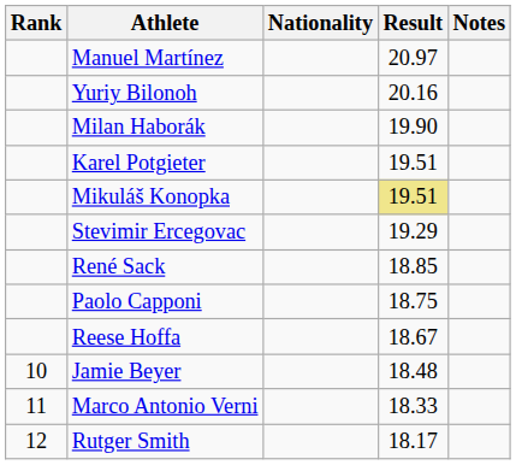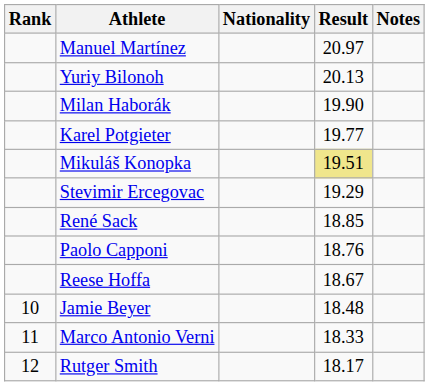 <table class="wikitable sortable" style="text-align:center">
 <tr>
 <th>Rank</th>
 <th>Athlete</th>
 <th>Nationality</th>
 <th>Result</th>
 <th>Notes</th>
 </tr>
 <tr>
 <td></td>
 <td align=left><a href='#'>Manuel Martínez</a></td>
 <td align=left></td>
 <td>20.97</td>
 <td></td>
 </tr>
 <tr>
 <td></td>
 <td align=left><a href='#'>Yuriy Bilonoh</a></td>
 <td align=left></td>
-<td>20.16</td>
+<td>20.13</td>
 <td></td>
 </tr>
 <tr>
 <td></td>
 <td align=left><a href='#'>Milan Haborák</a></td>
 <td align=left></td>
 <td>19.90</td>
 <td></td>
 </tr>
 <tr>
 <td></td>
 <td align=left><a href='#'>Karel Potgieter</a></td>
 <td align=left></td>
-<td>19.51</td>
+<td>19.77</td>
 <td></td>
 </tr>
 <tr>
 <td></td>
 <td align=left><a href='#'>Mikuláš Konopka</a></td>
 <td align=left></td>
 <td style="background: khaki;">19.51</td>
 <td></td>
 </tr>
 <tr>
 <td></td>
 <td align=left><a href='#'>Stevimir Ercegovac</a></td>
 <td align=left></td>
 <td>19.29</td>
 <td></td>
 </tr>
 <tr>
 <td></td>
 <td align=left><a href='#'>René Sack</a></td>
 <td align=left></td>
 <td>18.85</td>
 <td></td>
 </tr>
 <tr>
 <td></td>
 <td align=left><a href='#'>Paolo Capponi</a></td>
 <td align=left></td>
-<td>18.75</td>
+<td>18.76</td>
 <td></td>
 </tr>
 <tr>
 <td></td>
 <td align=left><a href='#'>Reese Hoffa</a></td>
 <td align=left></td>
 <td>18.67</td>
 <td></td>
 </tr>
 <tr>
 <td>10</td>
 <td align=left><a href='#'>Jamie Beyer</a></td>
 <td align=left></td>
 <td>18.48</td>
 <td></td>
 </tr>
 <tr>
 <td>11</td>
 <td align=left><a href='#'>Marco Antonio Verni</a></td>
 <td align=left></td>
 <td>18.33</td>
 <td></td>
 </tr>
 <tr>
 <td>12</td>
 <td align=left><a href='#'>Rutger Smith</a></td>
 <td align=left></td>
 <td>18.17</td>
 <td></td>
 </tr>
 </table>
